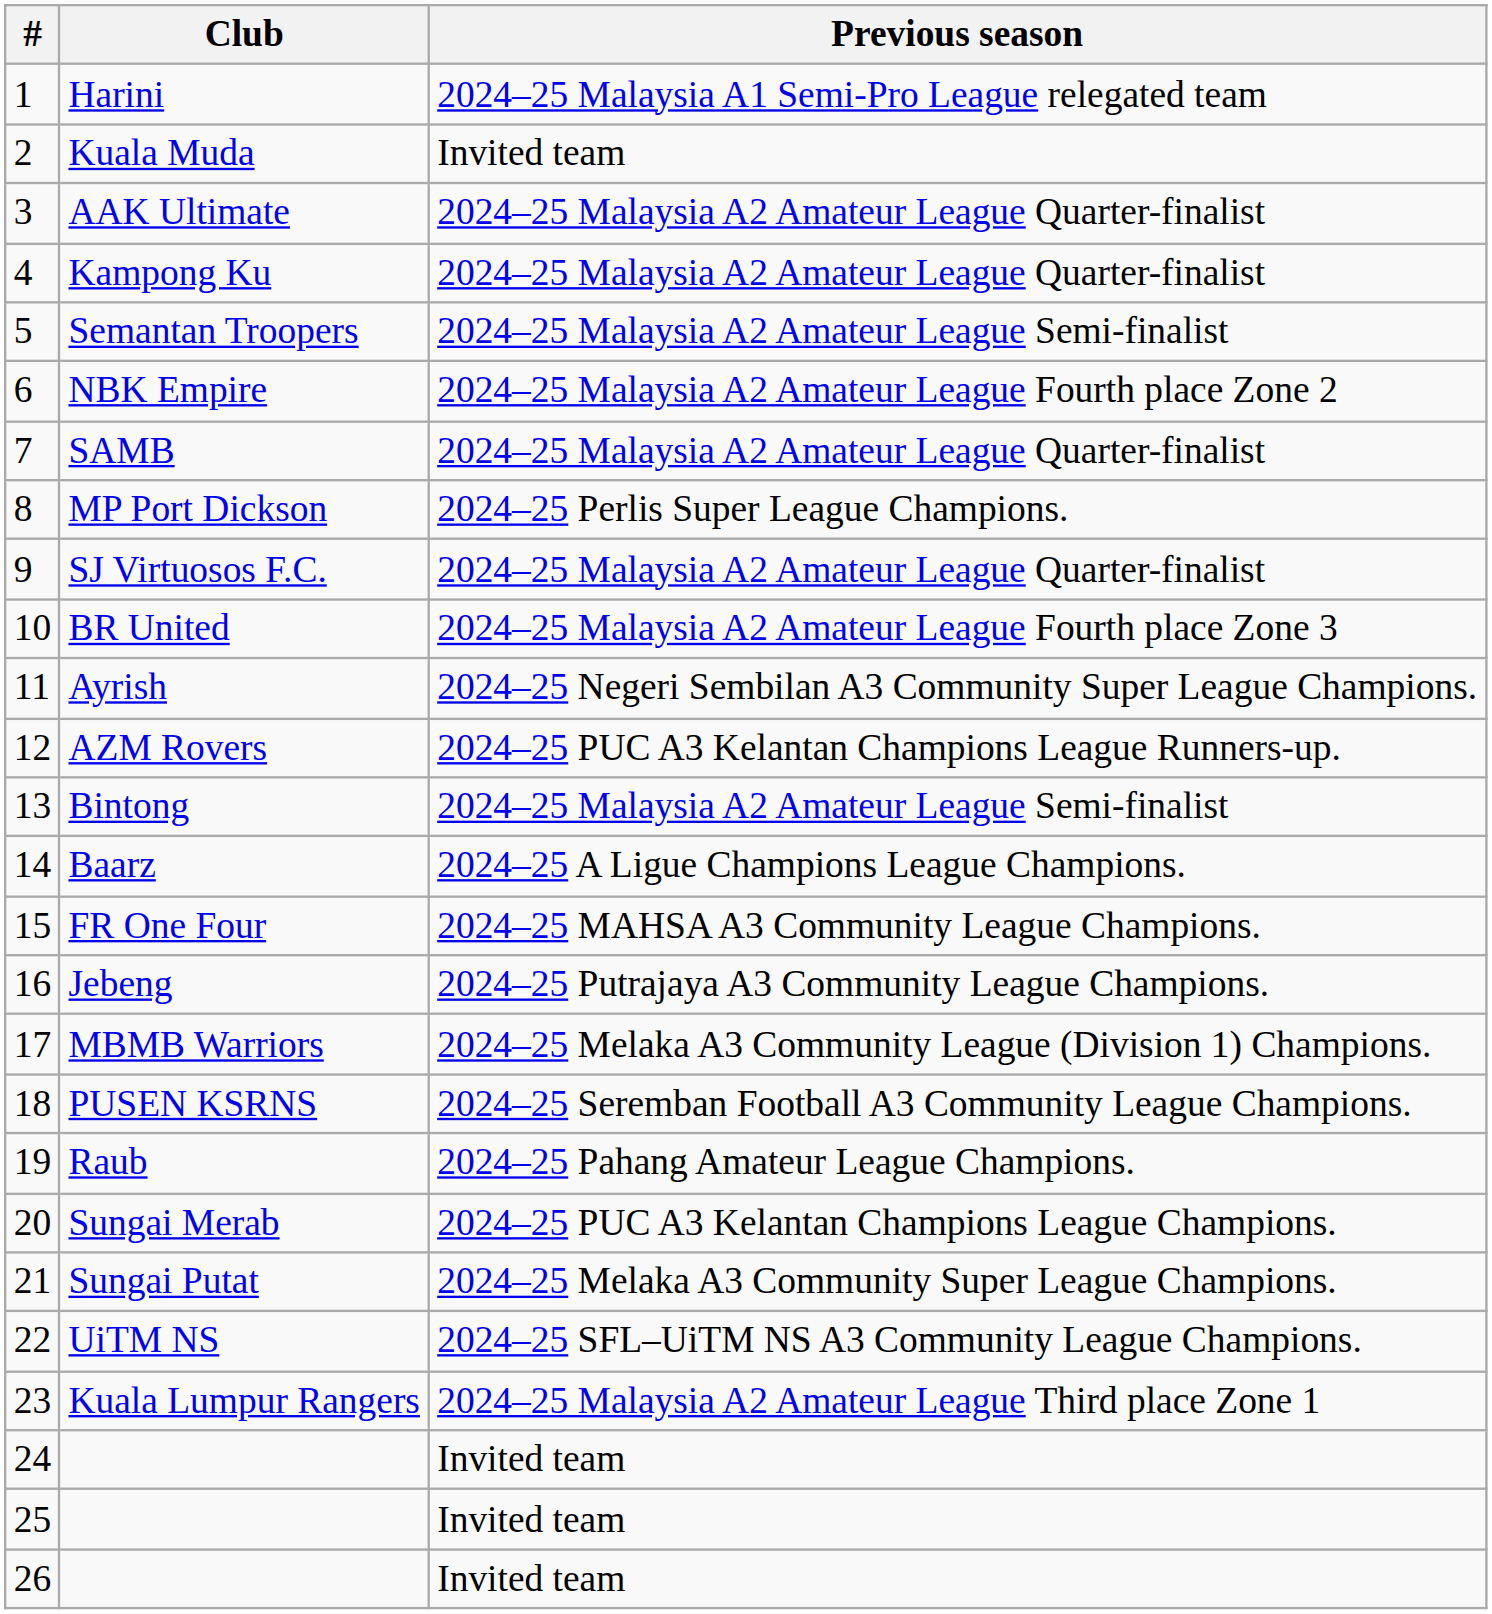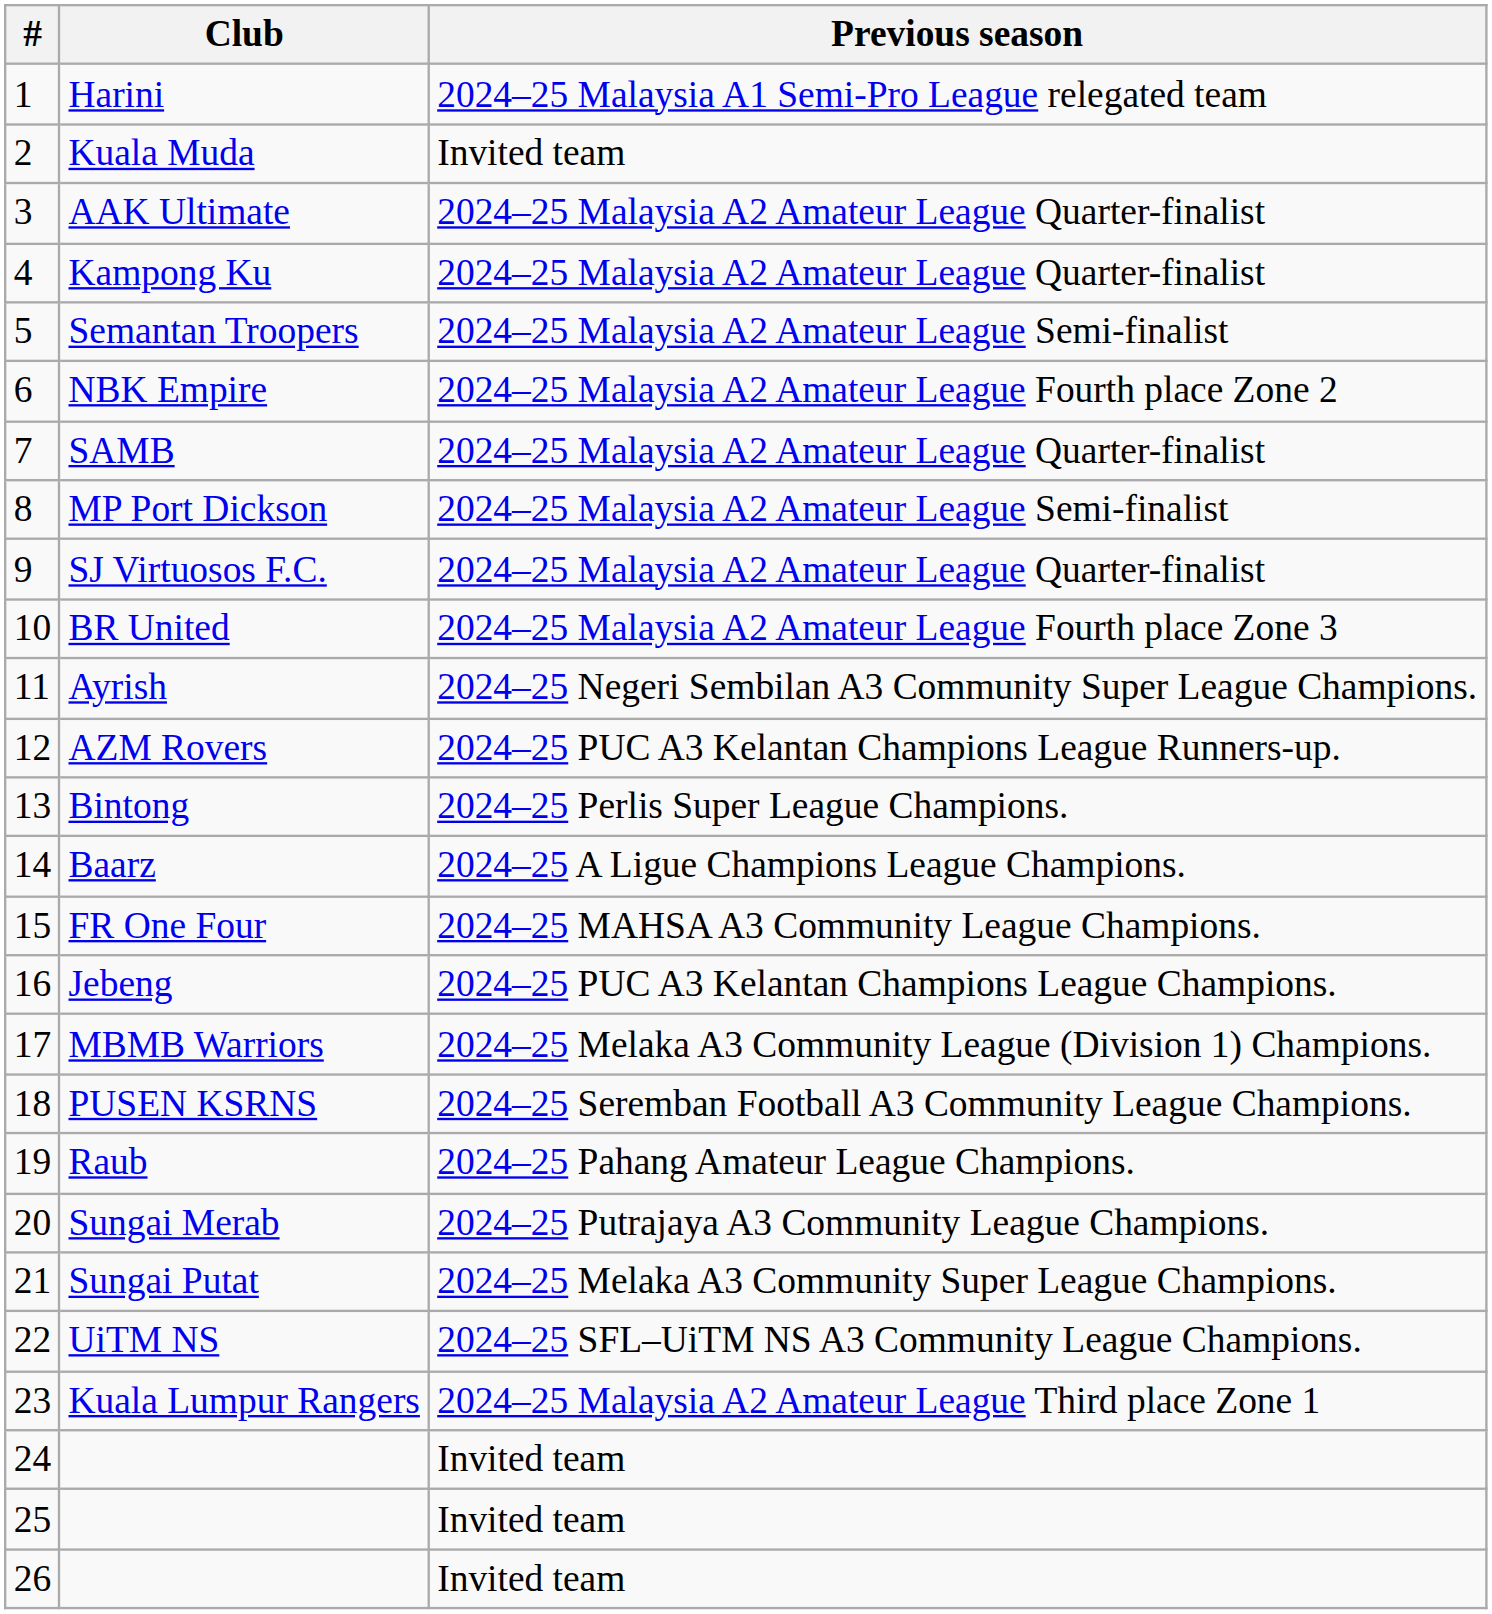 <table class="wikitable sortable">
 <tr>
 <th Align=Left>#</th>
 <th Align=Left>Club</th>
 <th data-sort-type="number">Previous season</th>
 </tr>
 <tr>
 <td VAlign=Top>1</td>
 <td VAlign=Top><a href='#'>Harini</a></td>
 <td VAlign=Top><a href='#'>2024–25 Malaysia A1 Semi-Pro League</a> relegated team</td>
 </tr>
 <tr>
 <td VAlign=Top>2</td>
 <td VAlign=Top><a href='#'>Kuala Muda</a></td>
 <td VAlign=Top>Invited team</td>
 </tr>
 <tr>
 <td VAlign=Top>3</td>
 <td VAlign=Top><a href='#'>AAK Ultimate</a></td>
 <td VAlign=Top><a href='#'>2024–25 Malaysia A2 Amateur League</a> Quarter-finalist</td>
 </tr>
 <tr>
 <td VAlign=Top>4</td>
 <td VAlign=Top><a href='#'>Kampong Ku</a></td>
 <td VAlign=Top><a href='#'>2024–25 Malaysia A2 Amateur League</a> Quarter-finalist</td>
 </tr>
 <tr>
 <td VAlign=Top>5</td>
 <td VAlign=Top><a href='#'>Semantan Troopers</a></td>
 <td VAlign=Top><a href='#'>2024–25 Malaysia A2 Amateur League</a> Semi-finalist</td>
 </tr>
 <tr>
 <td VAlign=Top>6</td>
 <td VAlign=Top><a href='#'>NBK Empire</a></td>
 <td VAlign=Top><a href='#'>2024–25 Malaysia A2 Amateur League</a> Fourth place Zone 2</td>
 </tr>
 <tr>
 <td VAlign=Top>7</td>
 <td VAlign=Top><a href='#'>SAMB</a></td>
 <td VAlign=Top><a href='#'>2024–25 Malaysia A2 Amateur League</a> Quarter-finalist</td>
 </tr>
 <tr>
 <td VAlign=Top>8</td>
 <td VAlign=Top><a href='#'>MP Port Dickson</a></td>
-<td VAlign=Top><a href='#'>2024–25</a> Perlis Super League Champions.</td>
+<td VAlign=Top><a href='#'>2024–25 Malaysia A2 Amateur League</a> Semi-finalist</td>
 </tr>
 <tr>
 <td VAlign=Top>9</td>
 <td VAlign=Top><a href='#'>SJ Virtuosos F.C.</a></td>
 <td VAlign=Top><a href='#'>2024–25 Malaysia A2 Amateur League</a> Quarter-finalist</td>
 </tr>
 <tr>
 <td VAlign=Top>10</td>
 <td VAlign=Top><a href='#'>BR United</a></td>
 <td VAlign=Top><a href='#'>2024–25 Malaysia A2 Amateur League</a> Fourth place Zone 3</td>
 </tr>
 <tr>
 <td VAlign=Top>11</td>
 <td VAlign=Top><a href='#'>Ayrish</a></td>
 <td VAlign=Top><a href='#'>2024–25</a> Negeri Sembilan A3 Community Super League Champions.</td>
 </tr>
 <tr>
 <td VAlign=Top>12</td>
 <td VAlign=Top><a href='#'>AZM Rovers</a></td>
 <td VAlign=Top><a href='#'>2024–25</a> PUC A3 Kelantan Champions League Runners-up.</td>
 </tr>
 <tr>
 <td VAlign=Top>13</td>
 <td VAlign=Top><a href='#'>Bintong</a></td>
-<td VAlign=Top><a href='#'>2024–25 Malaysia A2 Amateur League</a> Semi-finalist</td>
+<td VAlign=Top><a href='#'>2024–25</a> Perlis Super League Champions.</td>
 </tr>
 <tr>
 <td VAlign=Top>14</td>
 <td VAlign=Top><a href='#'>Baarz</a></td>
 <td VAlign=Top><a href='#'>2024–25</a> A Ligue Champions League Champions.</td>
 </tr>
 <tr>
 <td VAlign=Top>15</td>
 <td VAlign=Top><a href='#'>FR One Four</a></td>
 <td VAlign=Top><a href='#'>2024–25</a> MAHSA A3 Community League Champions.</td>
 </tr>
 <tr>
 <td VAlign=Top>16</td>
 <td VAlign=Top><a href='#'>Jebeng</a></td>
-<td VAlign=Top><a href='#'>2024–25</a> Putrajaya A3 Community League Champions.</td>
+<td VAlign=Top><a href='#'>2024–25</a> PUC A3 Kelantan Champions League Champions.</td>
 </tr>
 <tr>
 <td VAlign=Top>17</td>
 <td VAlign=Top><a href='#'>MBMB Warriors</a></td>
 <td VAlign=Top><a href='#'>2024–25</a> Melaka A3 Community League (Division 1) Champions.</td>
 </tr>
 <tr>
 <td VAlign=Top>18</td>
 <td VAlign=Top><a href='#'>PUSEN KSRNS</a></td>
 <td VAlign=Top><a href='#'>2024–25</a> Seremban Football A3 Community League Champions.</td>
 </tr>
 <tr>
 <td VAlign=Top>19</td>
 <td VAlign=Top><a href='#'>Raub</a></td>
 <td VAlign=Top><a href='#'>2024–25</a> Pahang Amateur League Champions.</td>
 </tr>
 <tr>
 <td VAlign=Top>20</td>
 <td VAlign=Top><a href='#'>Sungai Merab</a></td>
-<td VAlign=Top><a href='#'>2024–25</a> PUC A3 Kelantan Champions League Champions.</td>
+<td VAlign=Top><a href='#'>2024–25</a> Putrajaya A3 Community League Champions.</td>
 </tr>
 <tr>
 <td VAlign=Top>21</td>
 <td VAlign=Top><a href='#'>Sungai Putat</a></td>
 <td VAlign=Top><a href='#'>2024–25</a> Melaka A3 Community Super League Champions.</td>
 </tr>
 <tr>
 <td VAlign=Top>22</td>
 <td VAlign=Top><a href='#'>UiTM NS</a></td>
 <td VAlign=Top><a href='#'>2024–25</a> SFL–UiTM NS A3 Community League Champions.</td>
 </tr>
 <tr>
 <td VAlign=Top>23</td>
 <td VAlign=Top><a href='#'>Kuala Lumpur Rangers</a></td>
 <td VAlign=Top><a href='#'>2024–25 Malaysia A2 Amateur League</a> Third place Zone 1</td>
 </tr>
 <tr>
 <td VAlign=Top>24</td>
 <td VAlign=Top></td>
 <td VAlign=Top>Invited team</td>
 </tr>
 <tr>
 <td VAlign=Top>25</td>
 <td VAlign=Top></td>
 <td VAlign=Top>Invited team</td>
 </tr>
 <tr>
 <td VAlign=Top>26</td>
 <td VAlign=Top></td>
 <td VAlign=Top>Invited team</td>
 </tr>
 </table>
